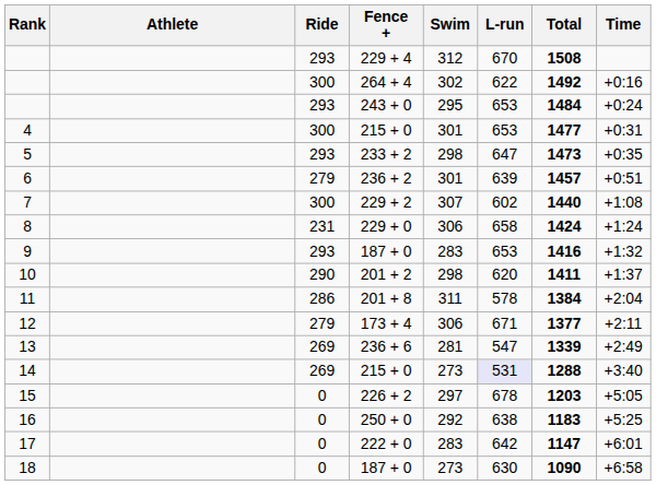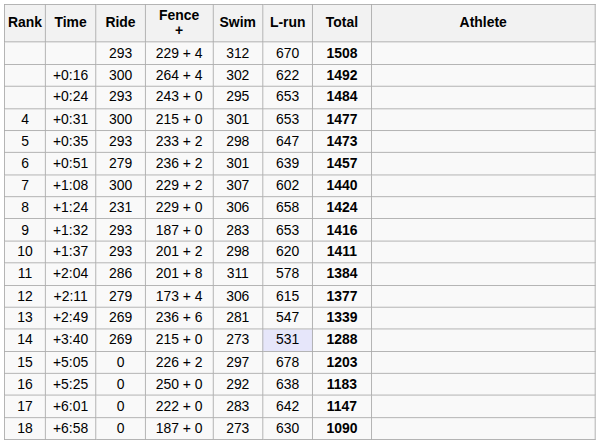 <table class=wikitable style="text-align:center">
 <tr>
 <th width=40>Rank</th>
-<th width=250>Athlete</th>
+<th width=50>Time</th>
 <th width=50>Ride</th>
 <th width=70>Fence<br>+</th>
 <th width=50>Swim</th>
 <th width=50>L-run</th>
 <th width=60>Total</th>
-<th width=50>Time</th>
+<th width=250>Athlete</th>
 </tr>
 <tr>
 <td></td>
-<td align=left></td>
+<td></td>
 <td>293</td>
 <td>229 + 4</td>
 <td>312</td>
 <td>670</td>
 <td><strong>1508</strong></td>
-<td></td>
+<td align=left></td>
 </tr>
 <tr>
 <td></td>
-<td align=left></td>
+<td>+0:16</td>
 <td>300</td>
 <td>264 + 4</td>
 <td>302</td>
 <td>622</td>
 <td><strong>1492</strong></td>
-<td>+0:16</td>
+<td align=left></td>
 </tr>
 <tr>
 <td></td>
-<td align=left></td>
+<td>+0:24</td>
 <td>293</td>
 <td>243 + 0</td>
 <td>295</td>
 <td>653</td>
 <td><strong>1484</strong></td>
-<td>+0:24</td>
+<td align=left></td>
 </tr>
 <tr>
 <td>4</td>
-<td align=left></td>
+<td>+0:31</td>
 <td>300</td>
 <td>215 + 0</td>
 <td>301</td>
 <td>653</td>
 <td><strong>1477</strong></td>
-<td>+0:31</td>
+<td align=left></td>
 </tr>
 <tr>
 <td>5</td>
-<td align=left></td>
+<td>+0:35</td>
 <td>293</td>
 <td>233 + 2</td>
 <td>298</td>
 <td>647</td>
 <td><strong>1473</strong></td>
-<td>+0:35</td>
+<td align=left></td>
 </tr>
 <tr>
 <td>6</td>
-<td align=left></td>
+<td>+0:51</td>
 <td>279</td>
 <td>236 + 2</td>
 <td>301</td>
 <td>639</td>
 <td><strong>1457</strong></td>
-<td>+0:51</td>
+<td align=left></td>
 </tr>
 <tr>
 <td>7</td>
-<td align=left></td>
+<td>+1:08</td>
 <td>300</td>
 <td>229 + 2</td>
 <td>307</td>
 <td>602</td>
 <td><strong>1440</strong></td>
-<td>+1:08</td>
+<td align=left></td>
 </tr>
 <tr>
 <td>8</td>
-<td align=left></td>
+<td>+1:24</td>
 <td>231</td>
 <td>229 + 0</td>
 <td>306</td>
 <td>658</td>
 <td><strong>1424</strong></td>
-<td>+1:24</td>
+<td align=left></td>
 </tr>
 <tr>
 <td>9</td>
-<td align=left></td>
+<td>+1:32</td>
 <td>293</td>
 <td>187 + 0</td>
 <td>283</td>
 <td>653</td>
 <td><strong>1416</strong></td>
-<td>+1:32</td>
+<td align=left></td>
 </tr>
 <tr>
 <td>10</td>
-<td align=left></td>
-<td>290</td>
+<td>+1:37</td>
+<td>293</td>
 <td>201 + 2</td>
 <td>298</td>
 <td>620</td>
 <td><strong>1411</strong></td>
-<td>+1:37</td>
+<td align=left></td>
 </tr>
 <tr>
 <td>11</td>
-<td align=left></td>
+<td>+2:04</td>
 <td>286</td>
 <td>201 + 8</td>
 <td>311</td>
 <td>578</td>
 <td><strong>1384</strong></td>
-<td>+2:04</td>
+<td align=left></td>
 </tr>
 <tr>
 <td>12</td>
-<td align=left></td>
+<td>+2:11</td>
 <td>279</td>
 <td>173 + 4</td>
 <td>306</td>
-<td>671</td>
+<td>615</td>
 <td><strong>1377</strong></td>
-<td>+2:11</td>
+<td align=left></td>
 </tr>
 <tr>
 <td>13</td>
-<td align=left></td>
+<td>+2:49</td>
 <td>269</td>
 <td>236 + 6</td>
 <td>281</td>
 <td>547</td>
 <td><strong>1339</strong></td>
-<td>+2:49</td>
+<td align=left></td>
 </tr>
 <tr>
 <td>14</td>
-<td align=left></td>
+<td>+3:40</td>
 <td>269</td>
 <td>215 + 0</td>
 <td>273</td>
 <td style="background: lavender;">531</td>
 <td><strong>1288</strong></td>
-<td>+3:40</td>
+<td align=left></td>
 </tr>
 <tr>
 <td>15</td>
-<td align=left></td>
+<td>+5:05</td>
 <td>0</td>
 <td>226 + 2</td>
 <td>297</td>
 <td>678</td>
 <td><strong>1203</strong></td>
-<td>+5:05</td>
+<td align=left></td>
 </tr>
 <tr>
 <td>16</td>
-<td align=left></td>
+<td>+5:25</td>
 <td>0</td>
 <td>250 + 0</td>
 <td>292</td>
 <td>638</td>
 <td><strong>1183</strong></td>
-<td>+5:25</td>
+<td align=left></td>
 </tr>
 <tr>
 <td>17</td>
-<td align=left></td>
+<td>+6:01</td>
 <td>0</td>
 <td>222 + 0</td>
 <td>283</td>
 <td>642</td>
 <td><strong>1147</strong></td>
-<td>+6:01</td>
+<td align=left></td>
 </tr>
 <tr>
 <td>18</td>
-<td align=left></td>
+<td>+6:58</td>
 <td>0</td>
 <td>187 + 0</td>
 <td>273</td>
 <td>630</td>
 <td><strong>1090</strong></td>
-<td>+6:58</td>
+<td align=left></td>
 </tr>
 </table>
